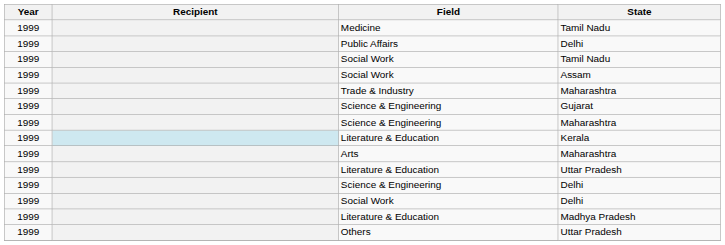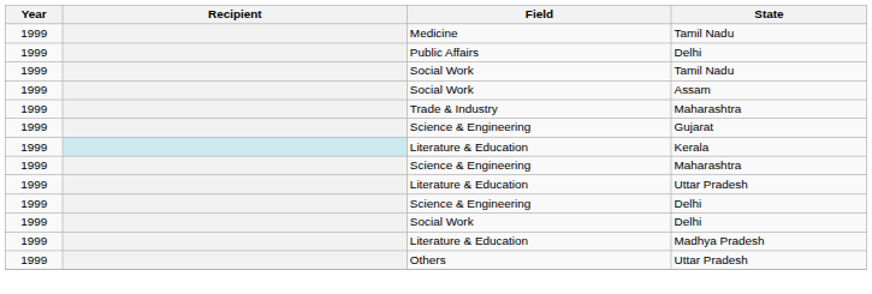 <table class="wikitable plainrowheaders sortable" style="width:73%">
 <tr>
 <th scope="col" style="width:5%">Year</th>
 <th scope="col" style="width:30%">Recipient</th>
 <th scope="col" style="width:23%">Field</th>
 <th scope="col" style="width:17%">State</th>
 </tr>
 <tr>
 <td style="text-align:center;">1999</td>
 <th scope="row"></th>
 <td>Medicine</td>
 <td>Tamil Nadu</td>
 </tr>
 <tr>
 <td style="text-align:center;">1999</td>
 <th scope="row"></th>
 <td>Public Affairs</td>
 <td>Delhi</td>
 </tr>
 <tr>
 <td style="text-align:center;">1999</td>
 <th scope="row"></th>
 <td>Social Work</td>
 <td>Tamil Nadu</td>
 </tr>
 <tr>
 <td style="text-align:center;">1999</td>
 <th scope="row"></th>
 <td>Social Work</td>
 <td>Assam</td>
 </tr>
 <tr>
 <td style="text-align:center;">1999</td>
 <th scope="row"></th>
 <td>Trade & Industry</td>
 <td>Maharashtra</td>
 </tr>
 <tr>
 <td style="text-align:center;">1999</td>
 <th scope="row"></th>
 <td>Science & Engineering</td>
 <td>Gujarat</td>
 </tr>
 <tr>
 <td style="text-align:center;">1999</td>
-<th scope="row"></th>
-<td>Science & Engineering</td>
-<td>Maharashtra</td>
-</tr>
-<tr>
-<td style="text-align:center;">1999</td>
 <th scope="row" style="background-color:#CEE8F0;"></th>
 <td>Literature & Education</td>
 <td>Kerala</td>
 </tr>
 <tr>
 <td style="text-align:center;">1999</td>
 <th scope="row"></th>
-<td>Arts</td>
+<td>Science & Engineering</td>
 <td>Maharashtra</td>
 </tr>
 <tr>
 <td style="text-align:center;">1999</td>
 <th scope="row"></th>
 <td>Literature & Education</td>
 <td>Uttar Pradesh</td>
 </tr>
 <tr>
 <td style="text-align:center;">1999</td>
 <th scope="row"></th>
 <td>Science & Engineering</td>
 <td>Delhi</td>
 </tr>
 <tr>
 <td style="text-align:center;">1999</td>
 <th scope="row"></th>
 <td>Social Work</td>
 <td>Delhi</td>
 </tr>
 <tr>
 <td style="text-align:center;">1999</td>
 <th scope="row"></th>
 <td>Literature & Education</td>
 <td>Madhya Pradesh</td>
 </tr>
 <tr>
 <td style="text-align:center;">1999</td>
 <th scope="row"></th>
 <td>Others</td>
 <td>Uttar Pradesh</td>
 </tr>
 <tr>
 </tr>
 </table>
